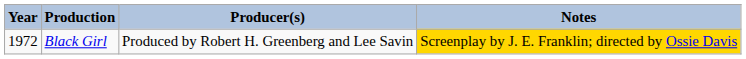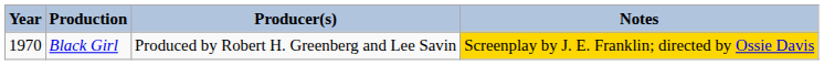 <table class="wikitable" style="font-size:90%;">
 <tr>
 <th style="background:#B0C4DE;">Year</th>
 <th style="background:#B0C4DE;">Production</th>
 <th style="background:#B0C4DE;">Producer(s)</th>
 <th style="background:#B0C4DE;">Notes</th>
 </tr>
 <tr>
-<td>1972</td>
+<td>1970</td>
 <td><em><a href='#'>Black Girl</a></em></td>
 <td>Produced by Robert H. Greenberg and Lee Savin</td>
 <td style="background: gold;">Screenplay by J. E. Franklin; directed by <a href='#'>Ossie Davis</a></td>
 </tr>
 </table>
